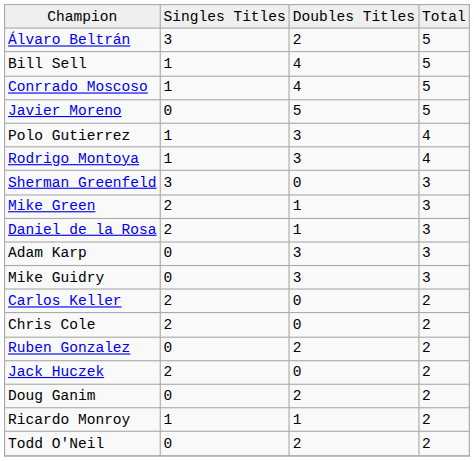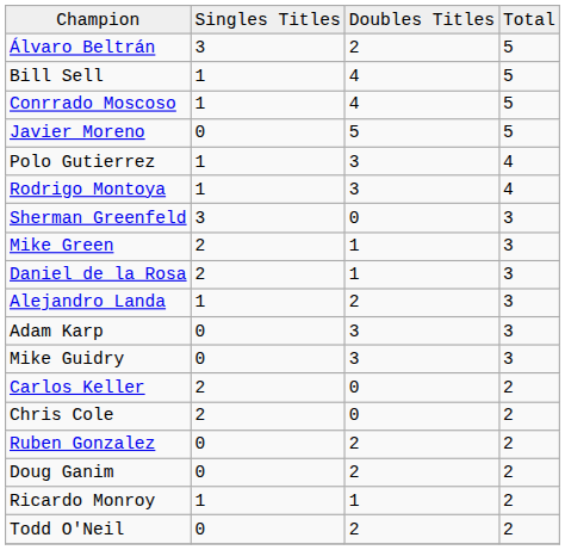 <table class="wikitable sortable">
 <tr bgcolor="#efefef" align="center">
 <td>Champion</td>
 <td>Singles Titles</td>
 <td>Doubles Titles</td>
 <td>Total</td>
 </tr>
 <tr>
 <td> <a href='#'>Álvaro Beltrán</a></td>
 <td>3</td>
 <td>2</td>
 <td>5</td>
 </tr>
 <tr>
 <td> Bill Sell</td>
 <td>1</td>
 <td>4</td>
 <td>5</td>
 </tr>
 <tr>
 <td> <a href='#'>Conrrado Moscoso</a></td>
 <td>1</td>
 <td>4</td>
 <td>5</td>
 </tr>
 <tr>
 <td> <a href='#'>Javier Moreno</a></td>
 <td>0</td>
 <td>5</td>
 <td>5</td>
 </tr>
 <tr>
 <td> Polo Gutierrez</td>
 <td>1</td>
 <td>3</td>
 <td>4</td>
 </tr>
 <tr>
 <td> <a href='#'>Rodrigo Montoya</a></td>
 <td>1</td>
 <td>3</td>
 <td>4</td>
 </tr>
 <tr>
 <td> <a href='#'>Sherman Greenfeld</a></td>
 <td>3</td>
 <td>0</td>
 <td>3</td>
 </tr>
 <tr>
 <td> <a href='#'>Mike Green</a></td>
 <td>2</td>
 <td>1</td>
 <td>3</td>
 </tr>
 <tr>
 <td> <a href='#'>Daniel de la Rosa</a></td>
 <td>2</td>
 <td>1</td>
 <td>3</td>
 </tr>
 <tr>
+<td> <a href='#'>Alejandro Landa</a></td>
+<td>1</td>
+<td>2</td>
+<td>3</td>
+</tr>
+<tr>
 <td> Adam Karp</td>
 <td>0</td>
 <td>3</td>
 <td>3</td>
 </tr>
 <tr>
 <td> Mike Guidry</td>
 <td>0</td>
 <td>3</td>
 <td>3</td>
 </tr>
 <tr>
 <td> <a href='#'>Carlos Keller</a></td>
 <td>2</td>
 <td>0</td>
 <td>2</td>
 </tr>
 <tr>
 <td> Chris Cole</td>
 <td>2</td>
 <td>0</td>
 <td>2</td>
 </tr>
 <tr>
 <td> <a href='#'>Ruben Gonzalez</a></td>
 <td>0</td>
 <td>2</td>
 <td>2</td>
 </tr>
 <tr>
-<td> <a href='#'>Jack Huczek</a></td>
-<td>2</td>
-<td>0</td>
-<td>2</td>
-</tr>
-<tr>
 <td> Doug Ganim</td>
 <td>0</td>
 <td>2</td>
 <td>2</td>
 </tr>
 <tr>
 <td> Ricardo Monroy</td>
 <td>1</td>
 <td>1</td>
 <td>2</td>
 </tr>
 <tr>
 <td> Todd O'Neil</td>
 <td>0</td>
 <td>2</td>
 <td>2</td>
 </tr>
 <tr>
 </tr>
 </table>
